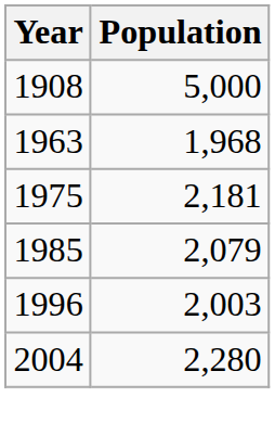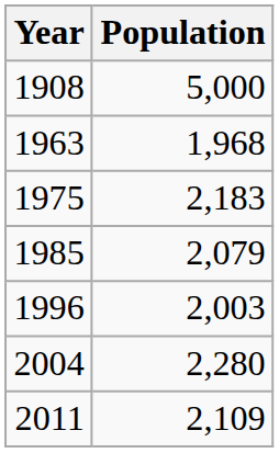 <table class="wikitable" style="line-height:1.1em;">
 <tr>
 <th>Year</th>
 <th>Population</th>
 </tr>
 <tr align="right">
 <td>1908</td>
 <td>5,000</td>
 </tr>
 <tr align="right">
 <td>1963</td>
 <td>1,968</td>
 </tr>
 <tr align="right">
 <td>1975</td>
-<td>2,181</td>
+<td>2,183</td>
 </tr>
 <tr align="right">
 <td>1985</td>
 <td>2,079</td>
 </tr>
 <tr align="right">
 <td>1996</td>
 <td>2,003</td>
 </tr>
 <tr align="right">
 <td>2004</td>
 <td>2,280</td>
 </tr>
+<tr align="right">
+<td>2011</td>
+<td>2,109</td>
+</tr>
 </table>
